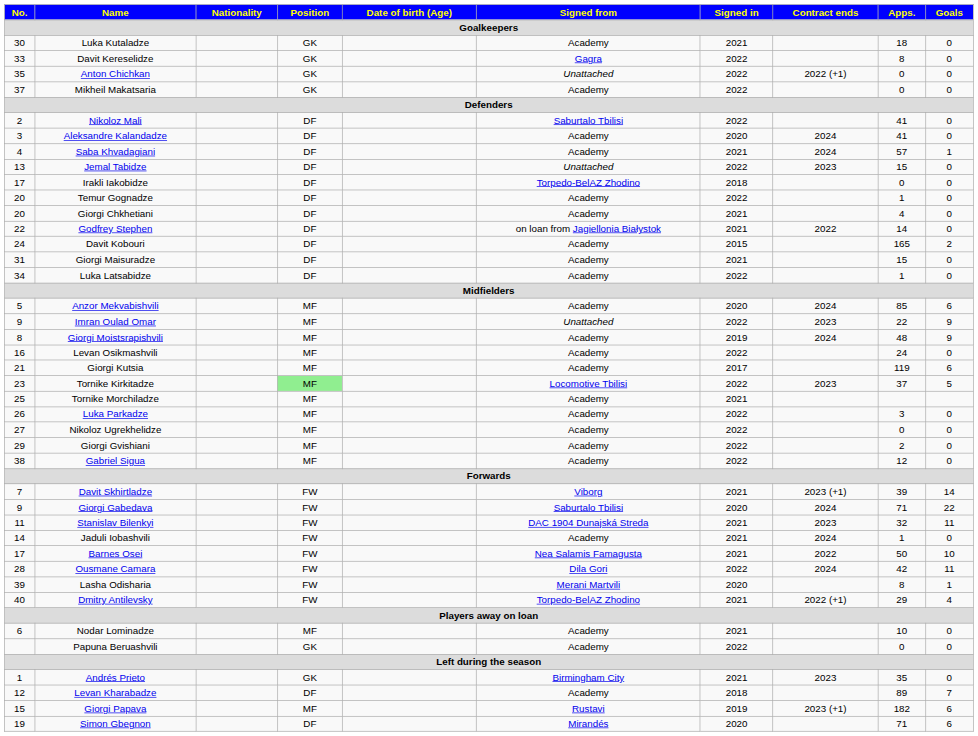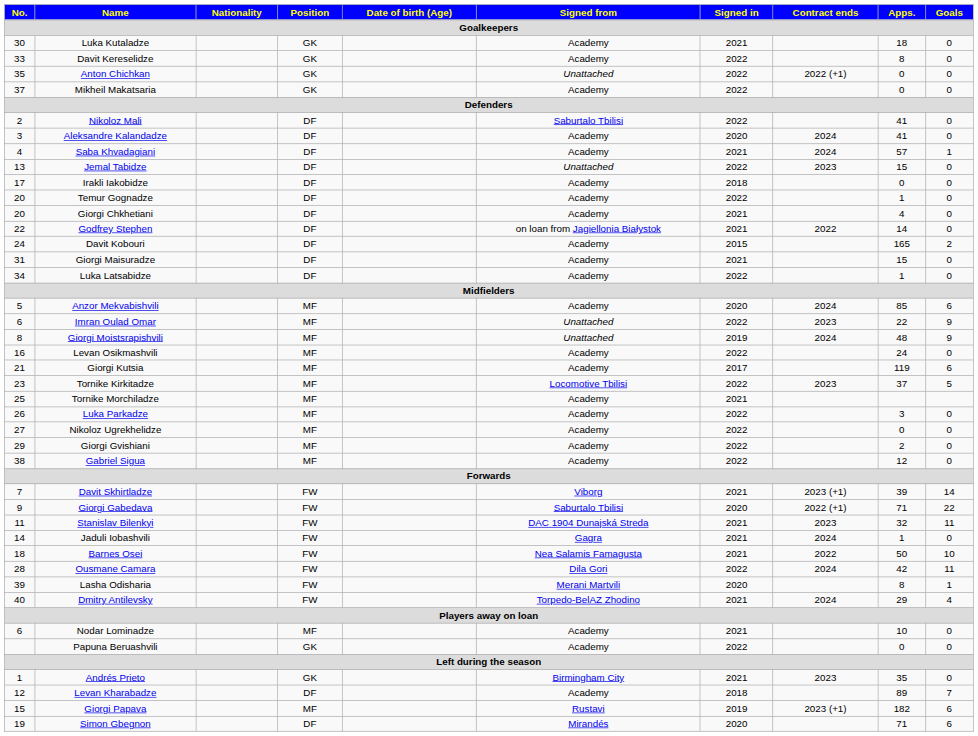 <table class="wikitable"  style="text-align:center; font-size:90%; width:90%;">
 <tr>
 <th style="background:#0000FF; color:#ffff00; text-align:center;">No.</th>
 <th style="background:#0000FF; color:#ffff00; text-align:center;">Name</th>
 <th style="background:#0000FF; color:#ffff00; text-align:center;">Nationality</th>
 <th style="background:#0000FF; color:#ffff00; text-align:center;">Position</th>
 <th style="background:#0000FF; color:#ffff00; text-align:center;">Date of birth (Age)</th>
 <th style="background:#0000FF; color:#ffff00; text-align:center;">Signed from</th>
 <th style="background:#0000FF; color:#ffff00; text-align:center;">Signed in</th>
 <th style="background:#0000FF; color:#ffff00; text-align:center;">Contract ends</th>
 <th style="background:#0000FF; color:#ffff00; text-align:center;">Apps.</th>
 <th style="background:#0000FF; color:#ffff00; text-align:center;">Goals</th>
 </tr>
 <tr>
 <th colspan="11"  style="background:#dcdcdc; text-align:center;">Goalkeepers</th>
 </tr>
 <tr>
 <td>30</td>
 <td>Luka Kutaladze</td>
 <td></td>
 <td>GK</td>
 <td></td>
 <td>Academy</td>
 <td>2021</td>
 <td></td>
 <td>18</td>
 <td>0</td>
 </tr>
 <tr>
 <td>33</td>
 <td>Davit Kereselidze</td>
 <td></td>
 <td>GK</td>
 <td></td>
-<td><a href='#'>Gagra</a></td>
+<td>Academy</td>
 <td>2022</td>
 <td></td>
 <td>8</td>
 <td>0</td>
 </tr>
 <tr>
 <td>35</td>
 <td><a href='#'>Anton Chichkan</a></td>
 <td></td>
 <td>GK</td>
 <td></td>
 <td><em>Unattached</em></td>
 <td>2022</td>
 <td>2022 (+1)</td>
 <td>0</td>
 <td>0</td>
 </tr>
 <tr>
 <td>37</td>
 <td>Mikheil Makatsaria</td>
 <td></td>
 <td>GK</td>
 <td></td>
 <td>Academy</td>
 <td>2022</td>
 <td></td>
 <td>0</td>
 <td>0</td>
 </tr>
 <tr>
 <th colspan="11"  style="background:#dcdcdc; text-align:center;">Defenders</th>
 </tr>
 <tr>
 <td>2</td>
 <td><a href='#'>Nikoloz Mali</a></td>
 <td></td>
 <td>DF</td>
 <td></td>
 <td><a href='#'>Saburtalo Tbilisi</a></td>
 <td>2022</td>
 <td></td>
 <td>41</td>
 <td>0</td>
 </tr>
 <tr>
 <td>3</td>
 <td><a href='#'>Aleksandre Kalandadze</a></td>
 <td></td>
 <td>DF</td>
 <td></td>
 <td>Academy</td>
 <td>2020</td>
 <td>2024</td>
 <td>41</td>
 <td>0</td>
 </tr>
 <tr>
 <td>4</td>
 <td><a href='#'>Saba Khvadagiani</a></td>
 <td></td>
 <td>DF</td>
 <td></td>
 <td>Academy</td>
 <td>2021</td>
 <td>2024</td>
 <td>57</td>
 <td>1</td>
 </tr>
 <tr>
 <td>13</td>
 <td><a href='#'>Jemal Tabidze</a></td>
 <td></td>
 <td>DF</td>
 <td></td>
 <td><em>Unattached</em></td>
 <td>2022</td>
 <td>2023</td>
 <td>15</td>
 <td>0</td>
 </tr>
 <tr>
 <td>17</td>
 <td>Irakli Iakobidze</td>
 <td></td>
 <td>DF</td>
 <td></td>
-<td><a href='#'>Torpedo-BelAZ Zhodino</a></td>
+<td>Academy</td>
 <td>2018</td>
 <td></td>
 <td>0</td>
 <td>0</td>
 </tr>
 <tr>
 <td>20</td>
 <td>Temur Gognadze</td>
 <td></td>
 <td>DF</td>
 <td></td>
 <td>Academy</td>
 <td>2022</td>
 <td></td>
 <td>1</td>
 <td>0</td>
 </tr>
 <tr>
 <td>20</td>
 <td>Giorgi Chkhetiani</td>
 <td></td>
 <td>DF</td>
 <td></td>
 <td>Academy</td>
 <td>2021</td>
 <td></td>
 <td>4</td>
 <td>0</td>
 </tr>
 <tr>
 <td>22</td>
 <td><a href='#'>Godfrey Stephen</a></td>
 <td></td>
 <td>DF</td>
 <td></td>
 <td>on loan from <a href='#'>Jagiellonia Białystok</a></td>
 <td>2021</td>
 <td>2022</td>
 <td>14</td>
 <td>0</td>
 </tr>
 <tr>
 <td>24</td>
 <td>Davit Kobouri</td>
 <td></td>
 <td>DF</td>
 <td></td>
 <td>Academy</td>
 <td>2015</td>
 <td></td>
 <td>165</td>
 <td>2</td>
 </tr>
 <tr>
 <td>31</td>
 <td>Giorgi Maisuradze</td>
 <td></td>
 <td>DF</td>
 <td></td>
 <td>Academy</td>
 <td>2021</td>
 <td></td>
 <td>15</td>
 <td>0</td>
 </tr>
 <tr>
 <td>34</td>
 <td>Luka Latsabidze</td>
 <td></td>
 <td>DF</td>
 <td></td>
 <td>Academy</td>
 <td>2022</td>
 <td></td>
 <td>1</td>
 <td>0</td>
 </tr>
 <tr>
 <th colspan="11"  style="background:#dcdcdc; text-align:center;">Midfielders</th>
 </tr>
 <tr>
 <td>5</td>
 <td><a href='#'>Anzor Mekvabishvili</a></td>
 <td></td>
 <td>MF</td>
 <td></td>
 <td>Academy</td>
 <td>2020</td>
 <td>2024</td>
 <td>85</td>
 <td>6</td>
 </tr>
 <tr>
-<td>9</td>
+<td>6</td>
 <td><a href='#'>Imran Oulad Omar</a></td>
 <td></td>
 <td>MF</td>
 <td></td>
 <td><em>Unattached</em></td>
 <td>2022</td>
 <td>2023</td>
 <td>22</td>
 <td>9</td>
 </tr>
 <tr>
 <td>8</td>
 <td><a href='#'>Giorgi Moistsrapishvili</a></td>
 <td></td>
 <td>MF</td>
 <td></td>
-<td>Academy</td>
+<td><em>Unattached</em></td>
 <td>2019</td>
 <td>2024</td>
 <td>48</td>
 <td>9</td>
 </tr>
 <tr>
 <td>16</td>
 <td>Levan Osikmashvili</td>
 <td></td>
 <td>MF</td>
 <td></td>
 <td>Academy</td>
 <td>2022</td>
 <td></td>
 <td>24</td>
 <td>0</td>
 </tr>
 <tr>
 <td>21</td>
 <td>Giorgi Kutsia</td>
 <td></td>
 <td>MF</td>
 <td></td>
 <td>Academy</td>
 <td>2017</td>
 <td></td>
 <td>119</td>
 <td>6</td>
 </tr>
 <tr>
 <td>23</td>
 <td>Tornike Kirkitadze</td>
 <td></td>
-<td style="background: lightgreen;">MF</td>
+<td>MF</td>
 <td></td>
 <td><a href='#'>Locomotive Tbilisi</a></td>
 <td>2022</td>
 <td>2023</td>
 <td>37</td>
 <td>5</td>
 </tr>
 <tr>
 <td>25</td>
 <td>Tornike Morchiladze</td>
 <td></td>
 <td>MF</td>
 <td></td>
 <td>Academy</td>
 <td>2021</td>
 <td></td>
 <td></td>
 <td></td>
 </tr>
 <tr>
 <td>26</td>
 <td><a href='#'>Luka Parkadze</a></td>
 <td></td>
 <td>MF</td>
 <td></td>
 <td>Academy</td>
 <td>2022</td>
 <td></td>
 <td>3</td>
 <td>0</td>
 </tr>
 <tr>
 <td>27</td>
 <td>Nikoloz Ugrekhelidze</td>
 <td></td>
 <td>MF</td>
 <td></td>
 <td>Academy</td>
 <td>2022</td>
 <td></td>
 <td>0</td>
 <td>0</td>
 </tr>
 <tr>
 <td>29</td>
 <td>Giorgi Gvishiani</td>
 <td></td>
 <td>MF</td>
 <td></td>
 <td>Academy</td>
 <td>2022</td>
 <td></td>
 <td>2</td>
 <td>0</td>
 </tr>
 <tr>
 <td>38</td>
 <td><a href='#'>Gabriel Sigua</a></td>
 <td></td>
 <td>MF</td>
 <td></td>
 <td>Academy</td>
 <td>2022</td>
 <td></td>
 <td>12</td>
 <td>0</td>
 </tr>
 <tr>
 <th colspan="11"  style="background:#dcdcdc; text-align:center;">Forwards</th>
 </tr>
 <tr>
 <td>7</td>
 <td><a href='#'>Davit Skhirtladze</a></td>
 <td></td>
 <td>FW</td>
 <td></td>
 <td><a href='#'>Viborg</a></td>
 <td>2021</td>
 <td>2023 (+1)</td>
 <td>39</td>
 <td>14</td>
 </tr>
 <tr>
 <td>9</td>
 <td><a href='#'>Giorgi Gabedava</a></td>
 <td></td>
 <td>FW</td>
 <td></td>
 <td><a href='#'>Saburtalo Tbilisi</a></td>
 <td>2020</td>
-<td>2024</td>
+<td>2022 (+1)</td>
 <td>71</td>
 <td>22</td>
 </tr>
 <tr>
 <td>11</td>
 <td><a href='#'>Stanislav Bilenkyi</a></td>
 <td></td>
 <td>FW</td>
 <td></td>
 <td><a href='#'>DAC 1904 Dunajská Streda</a></td>
 <td>2021</td>
 <td>2023</td>
 <td>32</td>
 <td>11</td>
 </tr>
 <tr>
 <td>14</td>
 <td>Jaduli Iobashvili</td>
 <td></td>
 <td>FW</td>
 <td></td>
-<td>Academy</td>
+<td><a href='#'>Gagra</a></td>
 <td>2021</td>
 <td>2024</td>
 <td>1</td>
 <td>0</td>
 </tr>
 <tr>
-<td>17</td>
+<td>18</td>
 <td><a href='#'>Barnes Osei</a></td>
 <td></td>
 <td>FW</td>
 <td></td>
 <td><a href='#'>Nea Salamis Famagusta</a></td>
 <td>2021</td>
 <td>2022</td>
 <td>50</td>
 <td>10</td>
 </tr>
 <tr>
 <td>28</td>
 <td><a href='#'>Ousmane Camara</a></td>
 <td></td>
 <td>FW</td>
 <td></td>
 <td><a href='#'>Dila Gori</a></td>
 <td>2022</td>
 <td>2024</td>
 <td>42</td>
 <td>11</td>
 </tr>
 <tr>
 <td>39</td>
 <td>Lasha Odisharia</td>
 <td></td>
 <td>FW</td>
 <td></td>
 <td><a href='#'>Merani Martvili</a></td>
 <td>2020</td>
 <td></td>
 <td>8</td>
 <td>1</td>
 </tr>
 <tr>
 <td>40</td>
 <td><a href='#'>Dmitry Antilevsky</a></td>
 <td></td>
 <td>FW</td>
 <td></td>
 <td><a href='#'>Torpedo-BelAZ Zhodino</a></td>
 <td>2021</td>
-<td>2022 (+1)</td>
+<td>2024</td>
 <td>29</td>
 <td>4</td>
 </tr>
 <tr>
 <th colspan="11"  style="background:#dcdcdc; text-align:center;">Players away on loan</th>
 </tr>
 <tr>
 <td>6</td>
 <td>Nodar Lominadze</td>
 <td></td>
 <td>MF</td>
 <td></td>
 <td>Academy</td>
 <td>2021</td>
 <td></td>
 <td>10</td>
 <td>0</td>
 </tr>
 <tr>
 <td></td>
 <td>Papuna Beruashvili</td>
 <td></td>
 <td>GK</td>
 <td></td>
 <td>Academy</td>
 <td>2022</td>
 <td></td>
 <td>0</td>
 <td>0</td>
 </tr>
 <tr>
 <th colspan="11"  style="background:#dcdcdc; text-align:center;">Left during the season</th>
 </tr>
 <tr>
 <td>1</td>
 <td><a href='#'>Andrés Prieto</a></td>
 <td></td>
 <td>GK</td>
 <td></td>
 <td><a href='#'>Birmingham City</a></td>
 <td>2021</td>
 <td>2023</td>
 <td>35</td>
 <td>0</td>
 </tr>
 <tr>
 <td>12</td>
 <td><a href='#'>Levan Kharabadze</a></td>
 <td></td>
 <td>DF</td>
 <td></td>
 <td>Academy</td>
 <td>2018</td>
 <td></td>
 <td>89</td>
 <td>7</td>
 </tr>
 <tr>
 <td>15</td>
 <td><a href='#'>Giorgi Papava</a></td>
 <td></td>
 <td>MF</td>
 <td></td>
 <td><a href='#'>Rustavi</a></td>
 <td>2019</td>
 <td>2023 (+1)</td>
 <td>182</td>
 <td>6</td>
 </tr>
 <tr>
 <td>19</td>
 <td><a href='#'>Simon Gbegnon</a></td>
 <td></td>
 <td>DF</td>
 <td></td>
 <td><a href='#'>Mirandés</a></td>
 <td>2020</td>
 <td></td>
 <td>71</td>
 <td>6</td>
 </tr>
 </table>
